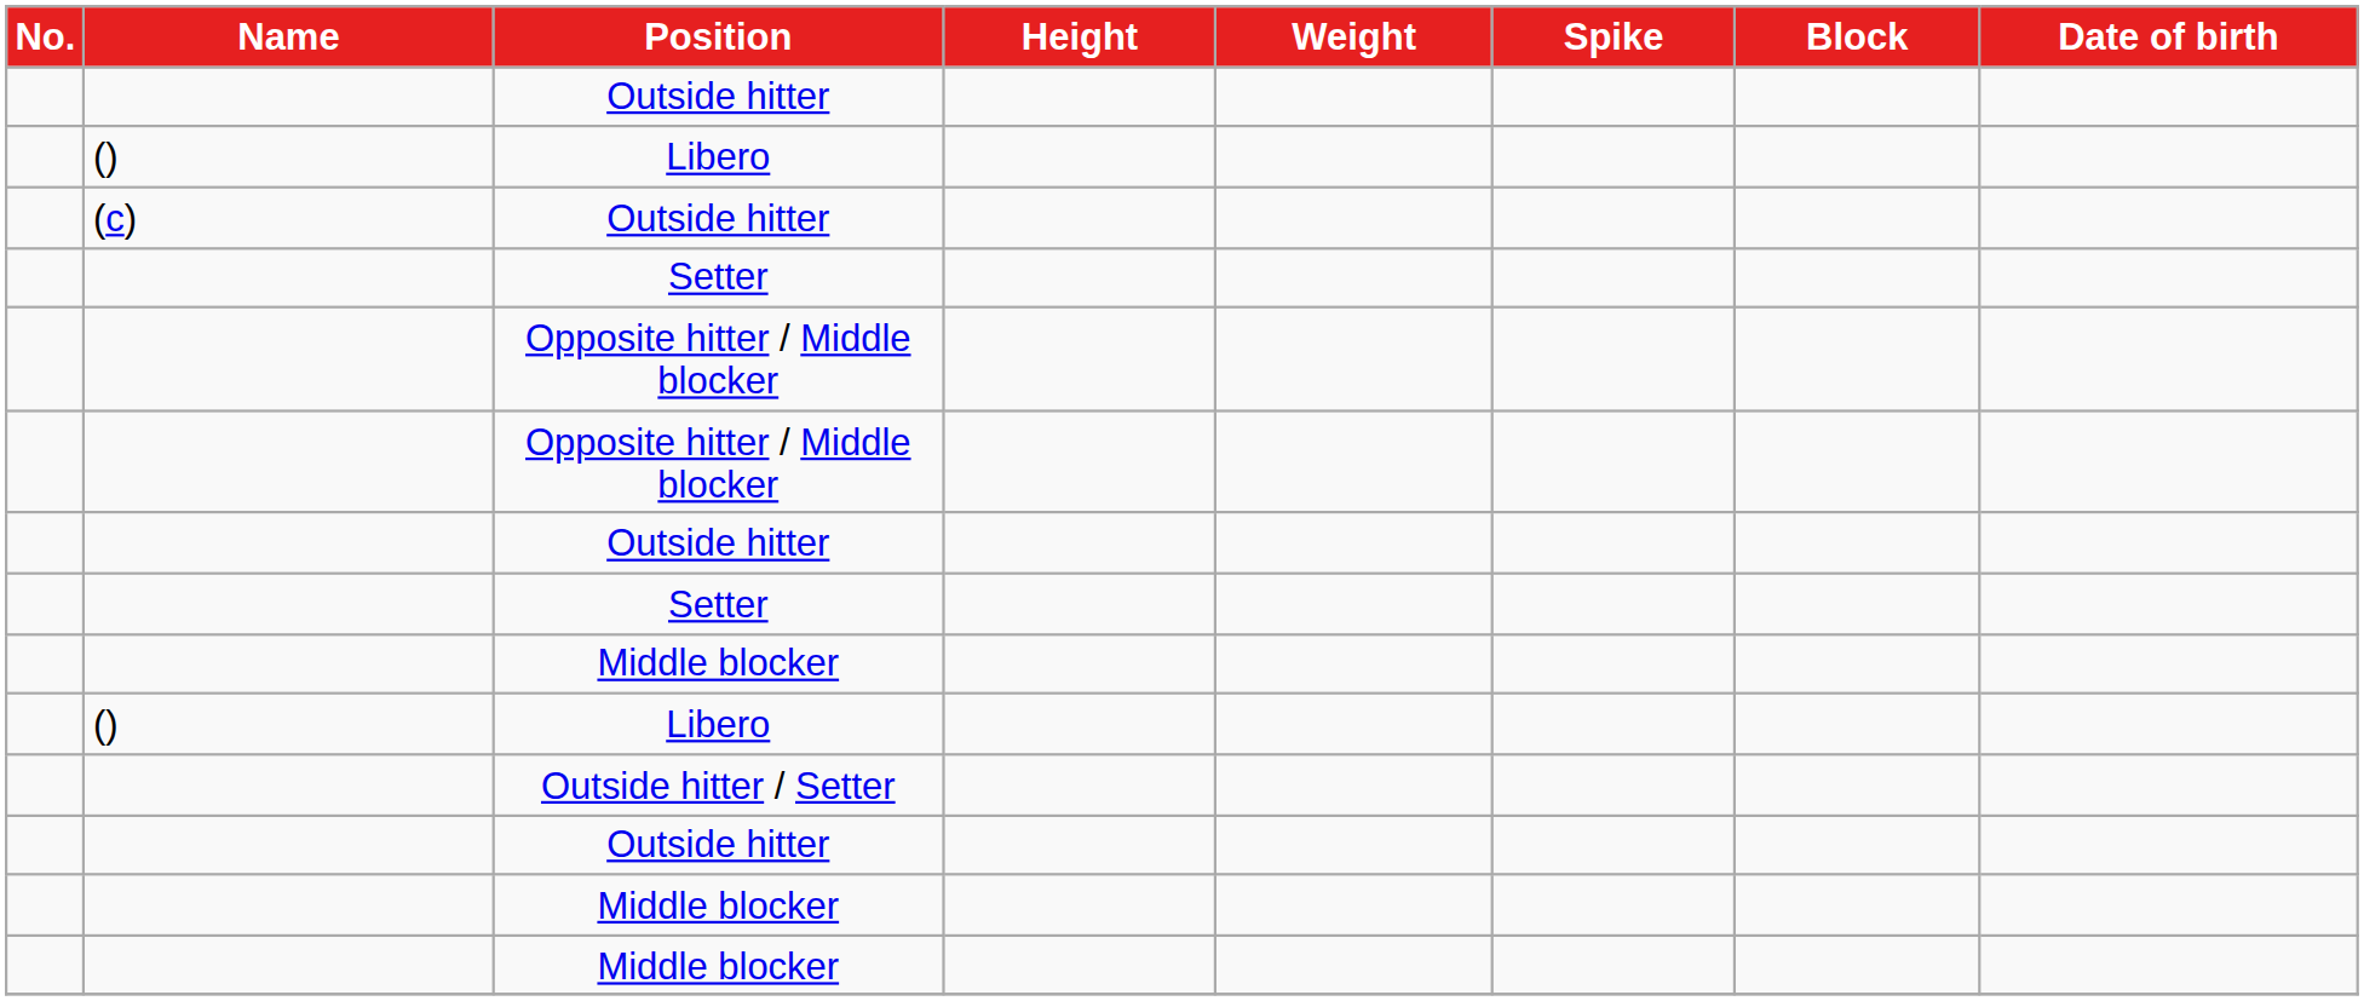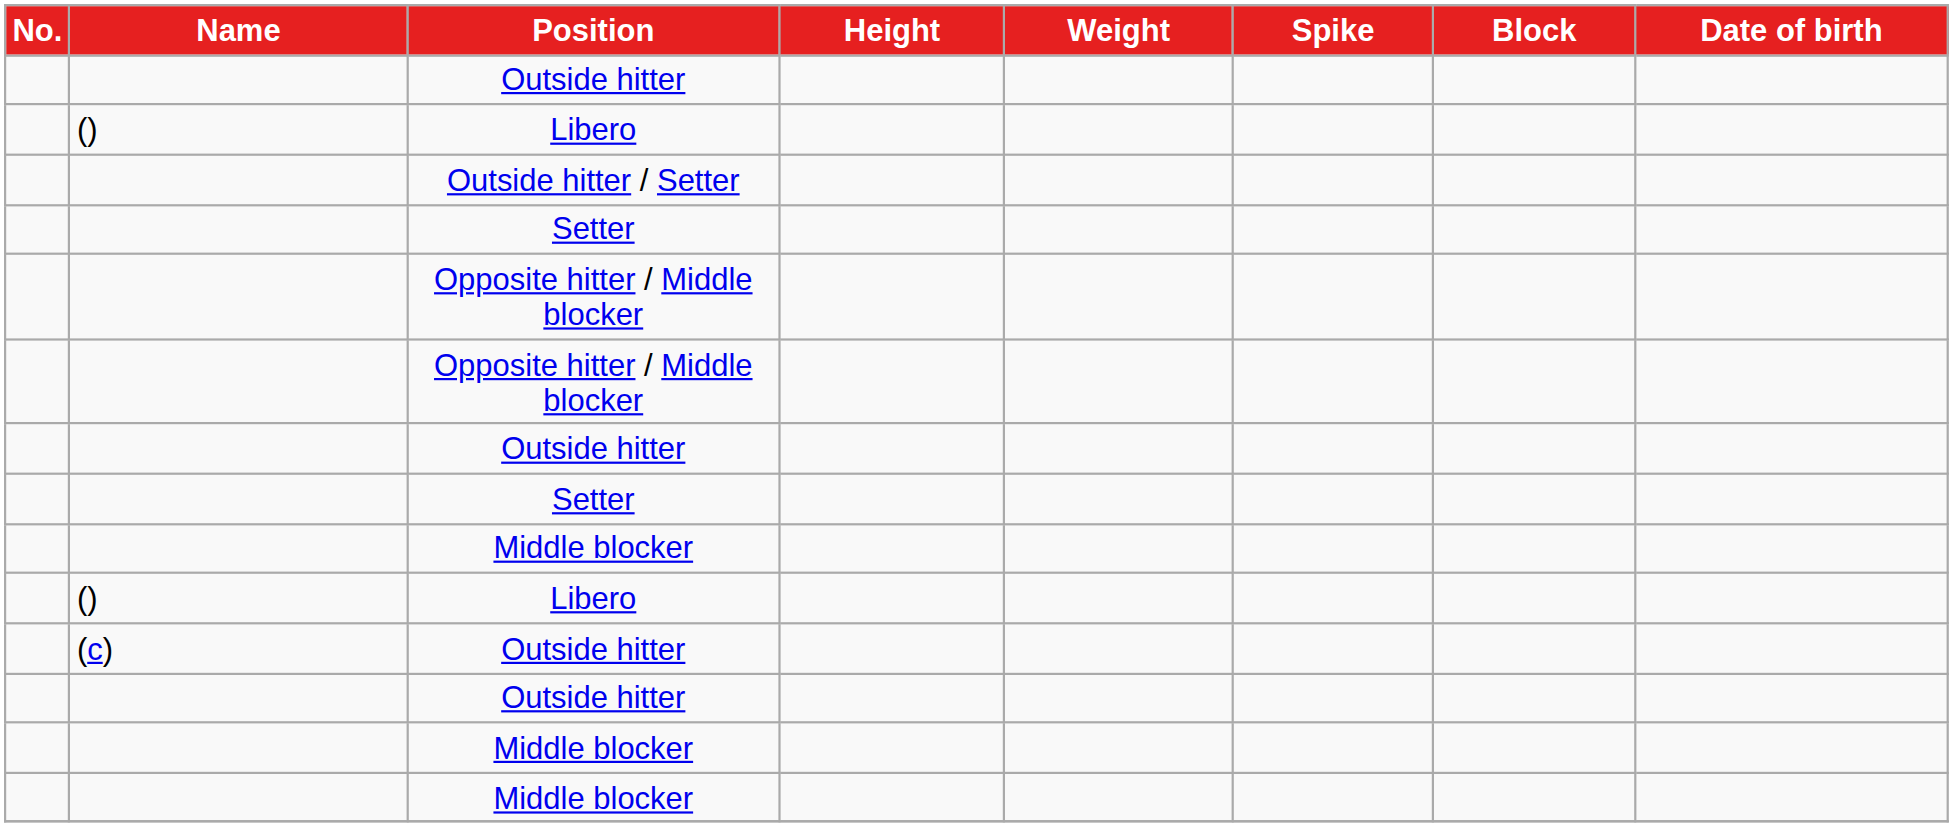 <table class="wikitable sortable" style="font-size:88%; text-align:center; width:100%;">
 <tr>
 <th style="width:1em; background:#E62020; color:white;">No.</th>
 <th style="width:15em; background:#E62020; color:white;">Name</th>
 <th style="width:16em; background:#E62020; color:white;">Position</th>
 <th style="width:9em; background:#E62020; color:white;">Height</th>
 <th style="width:9em; background:#E62020; color:white;">Weight</th>
 <th style="width:8em; background:#E62020; color:white;">Spike</th>
 <th style="width:8em; background:#E62020; color:white;">Block</th>
 <th style="width:14em; background:#E62020; color:white;">Date of birth</th>
 </tr>
 <tr>
 <td></td>
 <td align=left> </td>
 <td><a href='#'>Outside hitter</a></td>
 <td></td>
 <td></td>
 <td></td>
 <td></td>
 <td align=right></td>
 </tr>
 <tr>
 <td></td>
 <td align=left>  ()</td>
 <td><a href='#'>Libero</a></td>
 <td></td>
 <td></td>
 <td></td>
 <td></td>
 <td align=right></td>
 </tr>
 <tr>
 <td></td>
-<td align=left>  (<a href='#'>c</a>)</td>
-<td><a href='#'>Outside hitter</a></td>
+<td align=left> </td>
+<td><a href='#'>Outside hitter</a> / <a href='#'>Setter</a></td>
 <td></td>
 <td></td>
 <td></td>
 <td></td>
 <td align=right></td>
 </tr>
 <tr>
 <td></td>
 <td align=left> </td>
 <td><a href='#'>Setter</a></td>
 <td></td>
 <td></td>
 <td></td>
 <td></td>
 <td align=right></td>
 </tr>
 <tr>
 <td></td>
 <td align=left> </td>
 <td><a href='#'>Opposite hitter</a> / <a href='#'>Middle blocker</a></td>
 <td></td>
 <td></td>
 <td></td>
 <td></td>
 <td align=right></td>
 </tr>
 <tr>
 <td></td>
 <td align=left> </td>
 <td><a href='#'>Opposite hitter</a> / <a href='#'>Middle blocker</a></td>
 <td></td>
 <td></td>
 <td></td>
 <td></td>
 <td align=right></td>
 </tr>
 <tr>
 <td></td>
 <td align=left> </td>
 <td><a href='#'>Outside hitter</a></td>
 <td></td>
 <td></td>
 <td></td>
 <td></td>
 <td align=right></td>
 </tr>
 <tr>
 <td></td>
 <td align=left> </td>
 <td><a href='#'>Setter</a></td>
 <td></td>
 <td></td>
 <td></td>
 <td></td>
 <td align=right></td>
 </tr>
 <tr>
 <td></td>
 <td align=left> </td>
 <td><a href='#'>Middle blocker</a></td>
 <td></td>
 <td></td>
 <td></td>
 <td></td>
 <td align=right></td>
 </tr>
 <tr>
 <td></td>
 <td align=left>  ()</td>
 <td><a href='#'>Libero</a></td>
 <td></td>
 <td></td>
 <td></td>
 <td></td>
 <td align=right></td>
 </tr>
 <tr>
 <td></td>
-<td align=left> </td>
-<td><a href='#'>Outside hitter</a> / <a href='#'>Setter</a></td>
+<td align=left>  (<a href='#'>c</a>)</td>
+<td><a href='#'>Outside hitter</a></td>
 <td></td>
 <td></td>
 <td></td>
 <td></td>
 <td align=right></td>
 </tr>
 <tr>
 <td></td>
 <td align=left> </td>
 <td><a href='#'>Outside hitter</a></td>
 <td></td>
 <td></td>
 <td></td>
 <td></td>
 <td align=right></td>
 </tr>
 <tr>
 <td></td>
 <td align=left> </td>
 <td><a href='#'>Middle blocker</a></td>
 <td></td>
 <td></td>
 <td></td>
 <td></td>
 <td align=right></td>
 </tr>
 <tr>
 <td></td>
 <td align=left> </td>
 <td><a href='#'>Middle blocker</a></td>
 <td></td>
 <td></td>
 <td></td>
 <td></td>
 <td align=right></td>
 </tr>
 <tr>
 </tr>
 </table>
